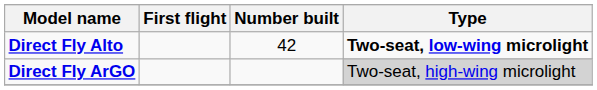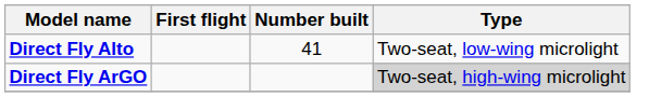 <table class="wikitable" align=center style="font-size:90%;">
 <tr>
 </tr>
 <tr style="background:#efefef;">
 <th>Model name</th>
 <th>First flight</th>
 <th>Number built</th>
 <th>Type</th>
 </tr>
 <tr>
 <td align=left><strong><a href='#'>Direct Fly Alto</a></strong></td>
 <td align=center></td>
-<td align=center>42</td>
-<td align=left><strong>Two-seat, <a href='#'>low-wing</a> microlight</strong></td>
+<td align=center>41</td>
+<td align=left>Two-seat, <a href='#'>low-wing</a> microlight</td>
 </tr>
 <tr>
 <td align=left><strong><a href='#'>Direct Fly ArGO</a></strong></td>
 <td align=center></td>
 <td align=center></td>
 <td align=left style="background: lightgrey;">Two-seat, <a href='#'>high-wing</a> microlight</td>
 </tr>
 <tr>
 </tr>
 </table>
